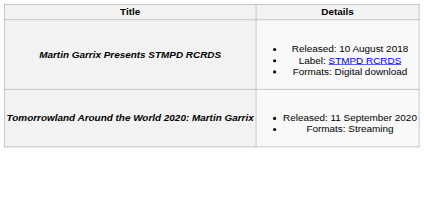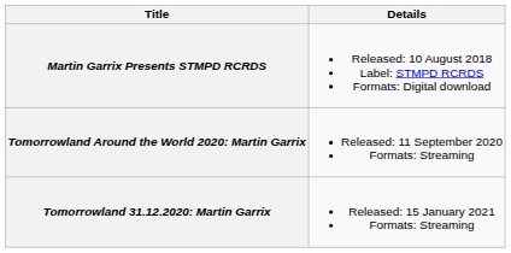 <table class="wikitable plainrowheaders" style="text-align:center;">
 <tr>
 <th scope="col">Title</th>
 <th scope="col">Details</th>
 </tr>
 <tr>
 <th scope="row"><em>Martin Garrix Presents STMPD RCRDS</em></th>
 <td><br><ul><li>Released: 10 August 2018</li><li>Label: <a href='#'>STMPD RCRDS</a></li><li>Formats: Digital download</li></ul></td>
 </tr>
 <tr>
 <th scope="row"><em>Tomorrowland Around the World 2020: Martin Garrix</em></th>
 <td><br><ul><li>Released: 11 September 2020</li><li>Formats: Streaming</li></ul></td>
 </tr>
+<tr>
+<th scope="row"><em>Tomorrowland 31.12.2020: Martin Garrix</em></th>
+<td><br><ul><li>Released: 15 January 2021</li><li>Formats: Streaming</li></ul></td>
+</tr>
 </table>
